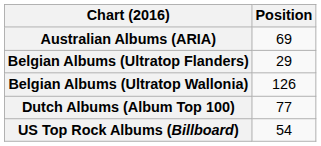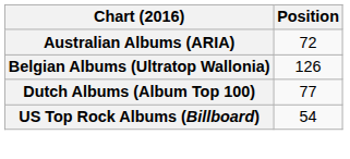 <table class="wikitable sortable plainrowheaders" style="text-align:center">
 <tr>
 <th scope="col">Chart (2016)</th>
 <th scope="col">Position</th>
 </tr>
 <tr>
 <th scope="row">Australian Albums (ARIA)</th>
-<td>69</td>
-</tr>
-<tr>
-<th scope="row">Belgian Albums (Ultratop Flanders)</th>
-<td>29</td>
+<td>72</td>
 </tr>
 <tr>
 <th scope="row">Belgian Albums (Ultratop Wallonia)</th>
 <td>126</td>
 </tr>
 <tr>
 <th scope="row">Dutch Albums (Album Top 100)</th>
 <td>77</td>
 </tr>
 <tr>
 <th scope="row">US Top Rock Albums (<em>Billboard</em>)</th>
 <td>54</td>
 </tr>
 </table>
